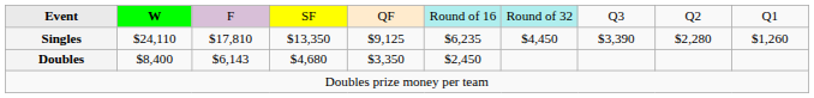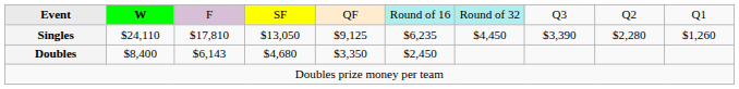 <table class=wikitable style=font-size:90%;text-align:center>
 <tr>
 <td style="width:130px; background:#eaeaea;"><strong>Event</strong></td>
 <td style="width:80px; background:lime;"><strong>W</strong></td>
 <td style="width:85px; background:thistle;">F</td>
 <td style="width:85px; background:#ff0;">SF</td>
 <td style="width:85px; background:#ffebcd;">QF</td>
 <td style="width:85px; background:#afeeee;">Round of 16</td>
 <td style="width:85px; background:#afeeee;">Round of 32</td>
 <td width=85>Q3</td>
 <td width=85>Q2</td>
 <td width=85>Q1</td>
 </tr>
 <tr>
 <td style="background:#f4f4f4;"><strong>Singles</strong></td>
 <td>$24,110</td>
 <td>$17,810</td>
-<td>$13,350</td>
+<td>$13,050</td>
 <td>$9,125</td>
 <td>$6,235</td>
 <td>$4,450</td>
 <td>$3,390</td>
 <td>$2,280</td>
 <td>$1,260</td>
 </tr>
 <tr>
 <td style="background:#f4f4f4;"><strong>Doubles</strong></td>
 <td>$8,400</td>
 <td>$6,143</td>
 <td>$4,680</td>
 <td>$3,350</td>
 <td>$2,450</td>
 <td></td>
 <td></td>
 <td></td>
 <td></td>
 </tr>
 <tr>
 <td colspan=10>Doubles prize money per team</td>
 </tr>
 </table>
